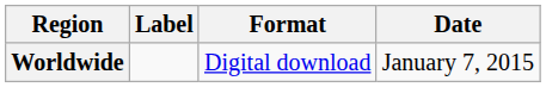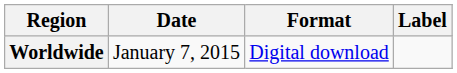 <table class="wikitable plainrowheaders">
 <tr>
 <th scope="col">Region</th>
+<th scope="col">Date</th>
+<th scope="col">Format</th>
 <th scope="col">Label</th>
-<th scope="col">Format</th>
-<th scope="col">Date</th>
 </tr>
 <tr>
 <th>Worldwide</th>
+<td>January 7, 2015</td>
+<td><a href='#'>Digital download</a></td>
 <td rowspan="1"></td>
-<td><a href='#'>Digital download</a></td>
-<td>January 7, 2015</td>
 </tr>
 </table>
